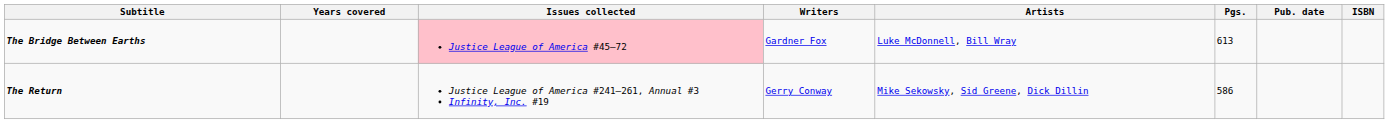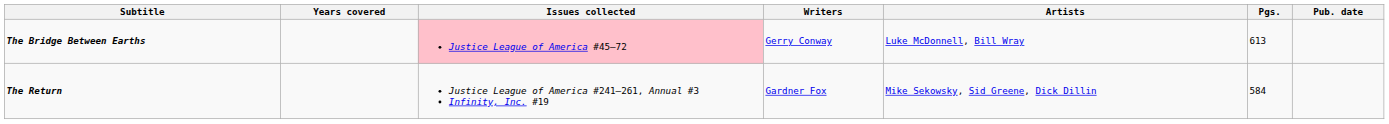 <table class="wikitable sortable" width=98%>
 <tr>
 <th class="unsortable" width="20%">Subtitle</th>
 <th width="10%">Years covered</th>
 <th width="25%">Issues collected</th>
 <th class="unsortable">Writers</th>
 <th class="unsortable">Artists</th>
 <th>Pgs.</th>
 <th>Pub. date</th>
-<th class="unsortable">ISBN</th>
 </tr>
 <tr>
 <td><strong><em>The Bridge Between Earths</em></strong></td>
 <td></td>
 <td style="background: pink;"><br><ul><li><em><a href='#'>Justice League of America</a></em> #45–72</li></ul></td>
-<td><a href='#'>Gardner Fox</a></td>
+<td><a href='#'>Gerry Conway</a></td>
 <td><a href='#'>Luke McDonnell</a>, <a href='#'>Bill Wray</a></td>
 <td>613</td>
-<td></td>
 <td></td>
 </tr>
 <tr>
 <td><strong><em>The Return</em></strong></td>
 <td></td>
 <td><br><ul><li><em>Justice League of America</em> #241–261, <em>Annual</em> #3</li><li><em><a href='#'>Infinity, Inc.</a></em> #19</li></ul></td>
-<td><a href='#'>Gerry Conway</a></td>
+<td><a href='#'>Gardner Fox</a></td>
 <td><a href='#'>Mike Sekowsky</a>, <a href='#'>Sid Greene</a>, <a href='#'>Dick Dillin</a></td>
-<td>586</td>
-<td></td>
+<td>584</td>
 <td></td>
 </tr>
 </table>
